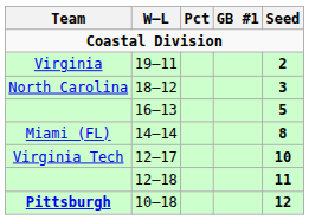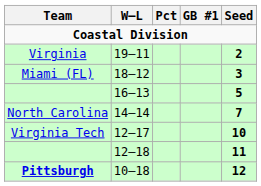 <table class="wikitable" style="float:left; margin-right:1em; text-align:center;">
 <tr>
 <th>Team</th>
 <th>W–L</th>
 <th>Pct</th>
 <th>GB #1</th>
 <th>Seed</th>
 </tr>
 <tr>
 <td colspan="7" align="center"><strong>Coastal Division</strong></td>
 </tr>
 <tr bgcolor=ccffcc>
 <td><a href='#'>Virginia</a></td>
 <td>19–11</td>
 <td></td>
 <td></td>
 <td><strong>2</strong></td>
 </tr>
 <tr bgcolor=ccffcc>
-<td><a href='#'>North Carolina</a></td>
+<td><a href='#'>Miami (FL)</a></td>
 <td>18–12</td>
 <td></td>
 <td></td>
 <td><strong>3</strong></td>
 </tr>
 <tr bgcolor=ccffcc>
 <td></td>
 <td>16–13</td>
 <td></td>
 <td></td>
 <td><strong>5</strong></td>
 </tr>
 <tr bgcolor=ccffcc>
-<td><a href='#'>Miami (FL)</a></td>
+<td><a href='#'>North Carolina</a></td>
 <td>14–14</td>
 <td></td>
 <td></td>
-<td><strong>8</strong></td>
+<td><strong>7</strong></td>
 </tr>
 <tr bgcolor=ccffcc>
 <td><a href='#'>Virginia Tech</a></td>
 <td>12–17</td>
 <td></td>
 <td></td>
 <td><strong>10</strong></td>
 </tr>
 <tr bgcolor=ccffcc>
 <td></td>
 <td>12–18</td>
 <td></td>
 <td></td>
 <td><strong>11</strong></td>
 </tr>
 <tr bgcolor=ccffcc>
 <td><strong><a href='#'>Pittsburgh</a></strong></td>
 <td>10–18</td>
 <td></td>
 <td></td>
 <td><strong>12</strong></td>
 </tr>
 </table>
